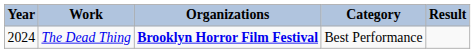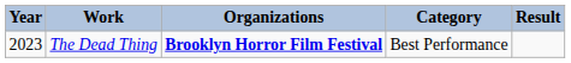 <table class="wikitable sortable">
 <tr>
 <th style="background:#B0C4DE;">Year</th>
 <th style="background:#B0C4DE;">Work</th>
 <th style="background:#B0C4DE;">Organizations</th>
 <th style="background:#B0C4DE;">Category</th>
 <th style="background:#B0C4DE;">Result</th>
 </tr>
 <tr>
-<td>2024</td>
+<td>2023</td>
 <td><em><a href='#'>The Dead Thing</a></em></td>
 <td><strong><a href='#'>Brooklyn Horror Film Festival</a></strong></td>
 <td>Best Performance</td>
 <td></td>
 </tr>
 </table>
